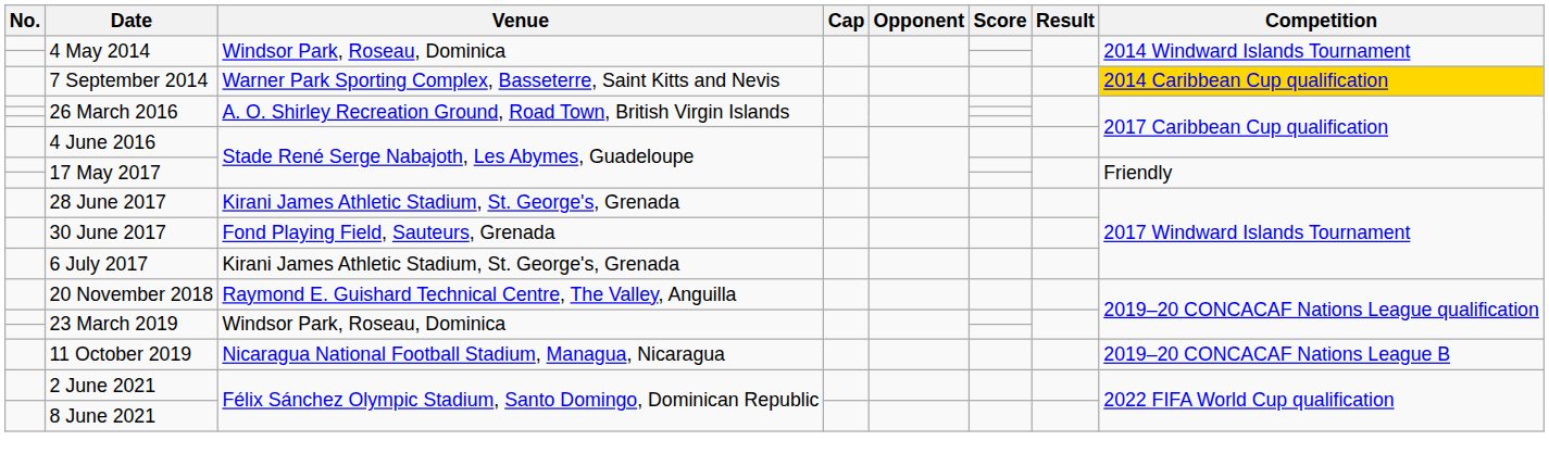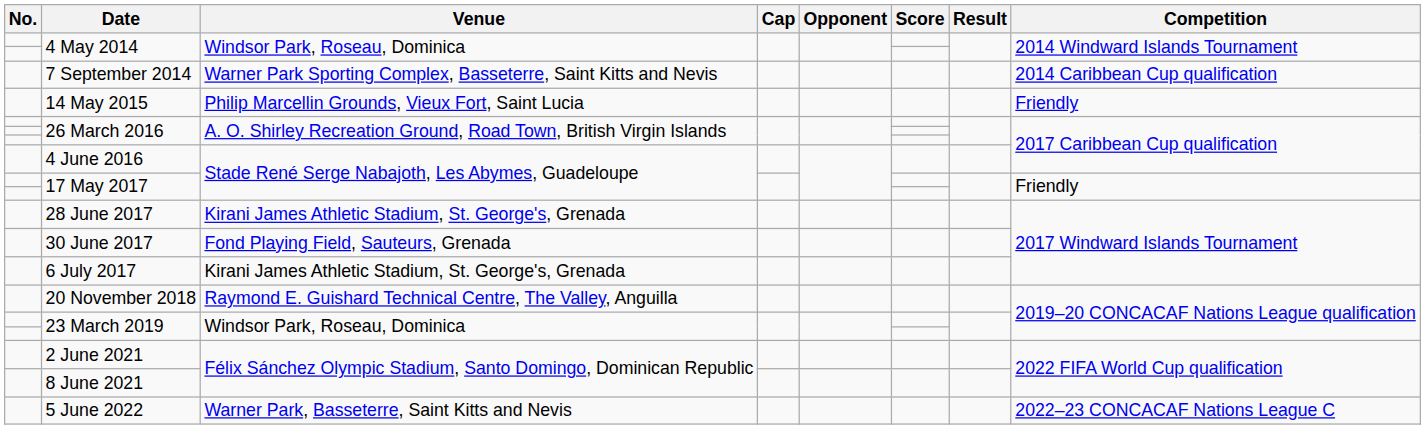 <table class="wikitable collapsible" style="font-size:90%">
 <tr>
 <th>No.</th>
 <th>Date</th>
 <th>Venue</th>
 <th>Cap</th>
 <th>Opponent</th>
 <th>Score</th>
 <th>Result</th>
 <th>Competition</th>
 </tr>
 <tr>
 <td></td>
 <td rowspan="2">4 May 2014</td>
 <td rowspan="2"><a href='#'>Windsor Park</a>, <a href='#'>Roseau</a>, Dominica</td>
 <td rowspan="2"></td>
 <td rowspan="2"></td>
 <td></td>
 <td rowspan="2"></td>
 <td rowspan="2"><a href='#'>2014 Windward Islands Tournament</a></td>
 </tr>
 <tr>
 <td></td>
 <td></td>
 </tr>
 <tr>
 <td></td>
 <td>7 September 2014</td>
 <td><a href='#'>Warner Park Sporting Complex</a>, <a href='#'>Basseterre</a>, Saint Kitts and Nevis</td>
 <td></td>
 <td></td>
 <td></td>
 <td></td>
-<td style="background: gold;"><a href='#'>2014 Caribbean Cup qualification</a></td>
+<td><a href='#'>2014 Caribbean Cup qualification</a></td>
+</tr>
+<tr>
+<td></td>
+<td>14 May 2015</td>
+<td><a href='#'>Philip Marcellin Grounds</a>, <a href='#'>Vieux Fort</a>, Saint Lucia</td>
+<td></td>
+<td></td>
+<td></td>
+<td></td>
+<td><a href='#'>Friendly</a></td>
 </tr>
 <tr>
 <td></td>
 <td rowspan="3">26 March 2016</td>
 <td rowspan="3"><a href='#'>A. O. Shirley Recreation Ground</a>, <a href='#'>Road Town</a>, British Virgin Islands</td>
 <td rowspan="3"></td>
 <td rowspan="3"></td>
 <td></td>
 <td rowspan="3"></td>
 <td rowspan="4"><a href='#'>2017 Caribbean Cup qualification</a></td>
 </tr>
 <tr>
 <td></td>
 <td></td>
 </tr>
 <tr>
 <td></td>
 <td></td>
 </tr>
 <tr>
 <td></td>
 <td>4 June 2016</td>
 <td rowspan=3><a href='#'>Stade René Serge Nabajoth</a>, <a href='#'>Les Abymes</a>, Guadeloupe</td>
 <td></td>
 <td rowspan=3></td>
 <td></td>
 <td></td>
 </tr>
 <tr>
 <td></td>
 <td rowspan="2">17 May 2017</td>
 <td rowspan="2"></td>
 <td></td>
 <td rowspan="2"></td>
 <td rowspan="2">Friendly</td>
 </tr>
 <tr>
 <td></td>
 <td></td>
 </tr>
 <tr>
 <td></td>
 <td>28 June 2017</td>
 <td><a href='#'>Kirani James Athletic Stadium</a>, <a href='#'>St. George's</a>, Grenada</td>
 <td></td>
 <td></td>
 <td></td>
 <td></td>
 <td rowspan=3><a href='#'>2017 Windward Islands Tournament</a></td>
 </tr>
 <tr>
 <td></td>
 <td>30 June 2017</td>
 <td><a href='#'>Fond Playing Field</a>, <a href='#'>Sauteurs</a>, Grenada</td>
 <td></td>
 <td></td>
 <td></td>
 <td></td>
 </tr>
 <tr>
 <td></td>
 <td>6 July 2017</td>
 <td>Kirani James Athletic Stadium, St. George's, Grenada</td>
 <td></td>
 <td></td>
 <td></td>
 <td></td>
 </tr>
 <tr>
 <td></td>
 <td>20 November 2018</td>
 <td><a href='#'>Raymond E. Guishard Technical Centre</a>, <a href='#'>The Valley</a>, Anguilla</td>
 <td></td>
 <td></td>
 <td></td>
 <td></td>
 <td rowspan=3><a href='#'>2019–20 CONCACAF Nations League qualification</a></td>
 </tr>
 <tr>
 <td></td>
 <td rowspan="2">23 March 2019</td>
 <td rowspan="2">Windsor Park, Roseau, Dominica</td>
 <td rowspan="2"></td>
 <td rowspan="2"></td>
 <td></td>
 <td rowspan="2"></td>
 </tr>
 <tr>
 <td></td>
 <td></td>
 </tr>
 <tr>
 <td></td>
-<td>11 October 2019</td>
-<td><a href='#'>Nicaragua National Football Stadium</a>, <a href='#'>Managua</a>, Nicaragua</td>
-<td></td>
-<td></td>
-<td></td>
-<td></td>
-<td><a href='#'>2019–20 CONCACAF Nations League B</a></td>
-</tr>
-<tr>
-<td></td>
 <td>2 June 2021</td>
 <td rowspan="2"><a href='#'>Félix Sánchez Olympic Stadium</a>, <a href='#'>Santo Domingo</a>, Dominican Republic</td>
 <td></td>
 <td></td>
 <td></td>
 <td></td>
 <td rowspan="2"><a href='#'>2022 FIFA World Cup qualification</a></td>
 </tr>
 <tr>
 <td></td>
 <td>8 June 2021</td>
 <td></td>
 <td></td>
 <td></td>
 <td></td>
 </tr>
+<tr>
+<td></td>
+<td>5 June 2022</td>
+<td><a href='#'>Warner Park</a>, <a href='#'>Basseterre</a>, Saint Kitts and Nevis</td>
+<td></td>
+<td></td>
+<td></td>
+<td></td>
+<td><a href='#'>2022–23 CONCACAF Nations League C</a></td>
+</tr>
 </table>
